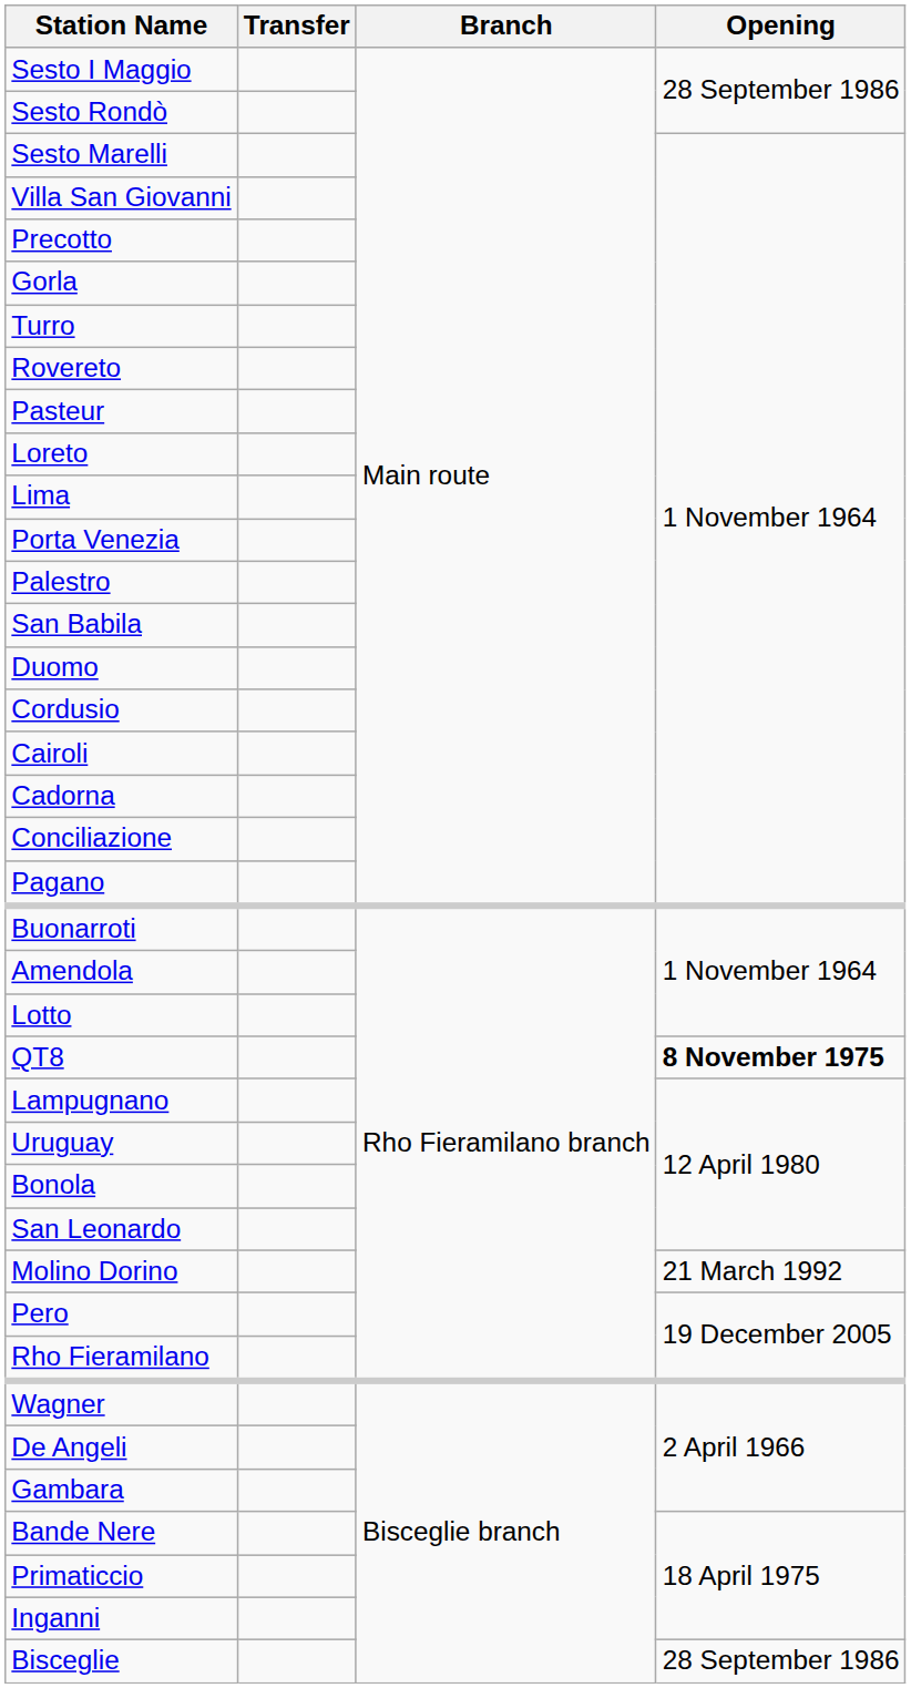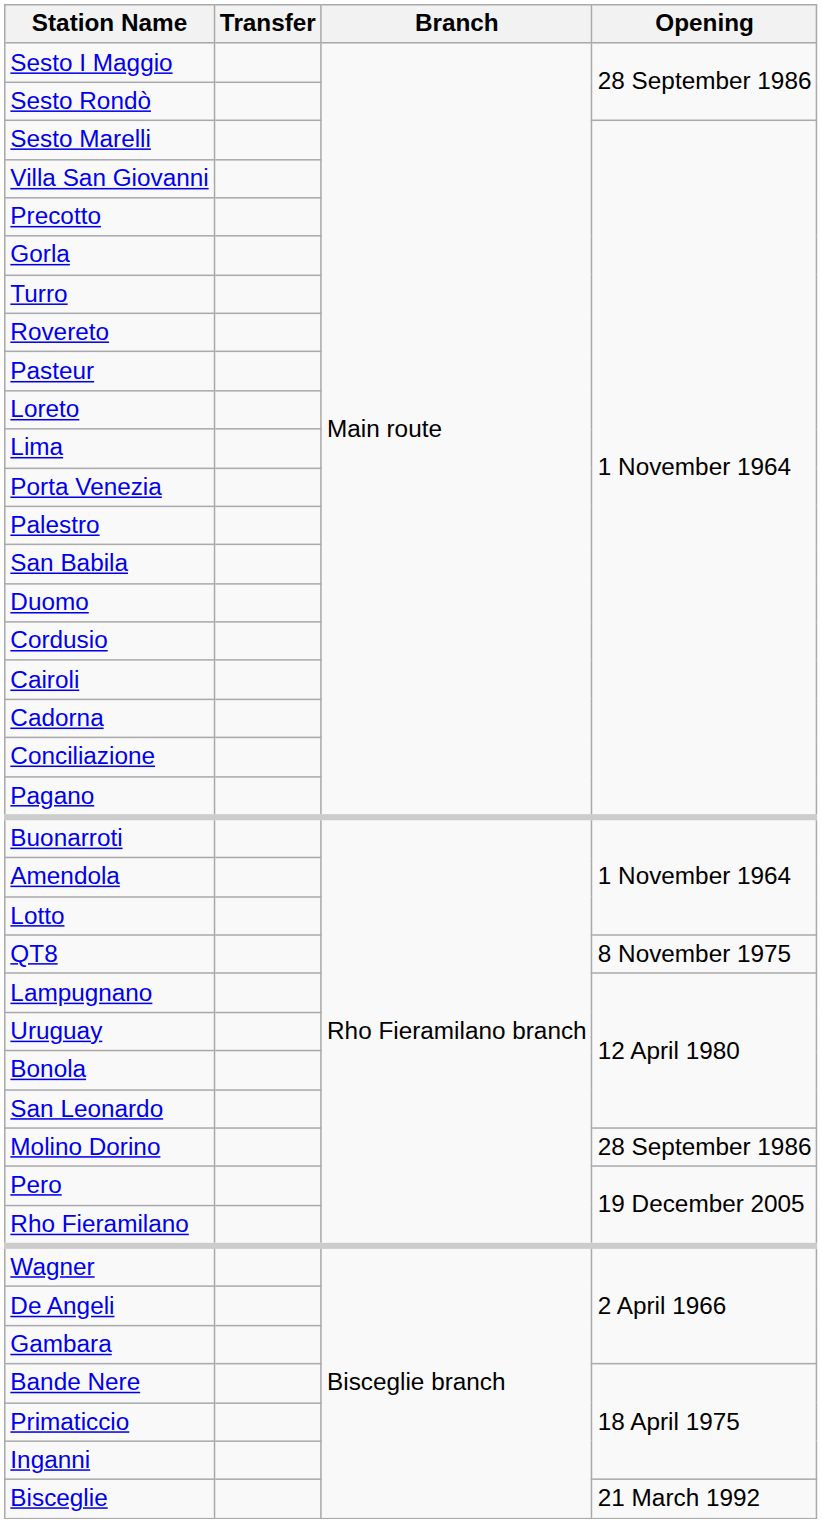 <table class="wikitable">
 <tr>
 <th>Station Name</th>
 <th>Transfer</th>
 <th>Branch</th>
 <th>Opening</th>
 </tr>
 <tr>
 <td><a href='#'>Sesto I Maggio</a></td>
 <td>    </td>
 <td rowspan="20">Main route</td>
 <td rowspan="2">28 September 1986</td>
 </tr>
 <tr>
 <td><a href='#'>Sesto Rondò</a></td>
 <td></td>
 </tr>
 <tr>
 <td><a href='#'>Sesto Marelli</a></td>
 <td></td>
 <td rowspan="18">1 November 1964</td>
 </tr>
 <tr>
 <td><a href='#'>Villa San Giovanni</a></td>
 <td></td>
 </tr>
 <tr>
 <td><a href='#'>Precotto</a></td>
 <td></td>
 </tr>
 <tr>
 <td><a href='#'>Gorla</a></td>
 <td></td>
 </tr>
 <tr>
 <td><a href='#'>Turro</a></td>
 <td></td>
 </tr>
 <tr>
 <td><a href='#'>Rovereto</a></td>
 <td></td>
 </tr>
 <tr>
 <td><a href='#'>Pasteur</a></td>
 <td></td>
 </tr>
 <tr>
 <td><a href='#'>Loreto</a></td>
 <td></td>
 </tr>
 <tr>
 <td><a href='#'>Lima</a></td>
 <td></td>
 </tr>
 <tr>
 <td><a href='#'>Porta Venezia</a></td>
 <td>    </td>
 </tr>
 <tr>
 <td><a href='#'>Palestro</a></td>
 <td></td>
 </tr>
 <tr>
 <td><a href='#'>San Babila</a></td>
 <td></td>
 </tr>
 <tr>
 <td><a href='#'>Duomo</a></td>
 <td></td>
 </tr>
 <tr>
 <td><a href='#'>Cordusio</a></td>
 <td></td>
 </tr>
 <tr>
 <td><a href='#'>Cairoli</a></td>
 <td></td>
 </tr>
 <tr>
 <td><a href='#'>Cadorna</a></td>
 <td><br>  </td>
 </tr>
 <tr>
 <td><a href='#'>Conciliazione</a></td>
 <td></td>
 </tr>
 <tr>
 <td><a href='#'>Pagano</a></td>
 <td></td>
 </tr>
 <tr style="border-top:4px solid #ccc">
 <td><a href='#'>Buonarroti</a></td>
 <td></td>
 <td rowspan="11">Rho Fieramilano branch</td>
 <td rowspan="3">1 November 1964</td>
 </tr>
 <tr>
 <td><a href='#'>Amendola</a></td>
 <td></td>
 </tr>
 <tr>
 <td><a href='#'>Lotto</a></td>
 <td></td>
 </tr>
 <tr>
 <td><a href='#'>QT8</a></td>
 <td></td>
-<td><strong>8 November 1975</strong></td>
+<td>8 November 1975</td>
 </tr>
 <tr>
 <td><a href='#'>Lampugnano</a></td>
 <td></td>
 <td rowspan="4">12 April 1980</td>
 </tr>
 <tr>
 <td><a href='#'>Uruguay</a></td>
 <td></td>
 </tr>
 <tr>
 <td><a href='#'>Bonola</a></td>
 <td></td>
 </tr>
 <tr>
 <td><a href='#'>San Leonardo</a></td>
 <td></td>
 </tr>
 <tr>
 <td><a href='#'>Molino Dorino</a></td>
 <td></td>
-<td>21 March 1992</td>
+<td>28 September 1986</td>
 </tr>
 <tr>
 <td><a href='#'>Pero</a></td>
 <td></td>
 <td rowspan="2">19 December 2005</td>
 </tr>
 <tr>
 <td><a href='#'>Rho Fieramilano</a></td>
 <td>   </td>
 </tr>
 <tr style="border-top:4px solid #ccc">
 <td><a href='#'>Wagner</a></td>
 <td></td>
 <td rowspan="7">Bisceglie branch</td>
 <td rowspan="3">2 April 1966</td>
 </tr>
 <tr>
 <td><a href='#'>De Angeli</a></td>
 <td></td>
 </tr>
 <tr>
 <td><a href='#'>Gambara</a></td>
 <td></td>
 </tr>
 <tr>
 <td><a href='#'>Bande Nere</a></td>
 <td></td>
 <td rowspan="3">18 April 1975</td>
 </tr>
 <tr>
 <td><a href='#'>Primaticcio</a></td>
 <td></td>
 </tr>
 <tr>
 <td><a href='#'>Inganni</a></td>
 <td></td>
 </tr>
 <tr>
 <td><a href='#'>Bisceglie</a></td>
 <td></td>
-<td>28 September 1986</td>
+<td>21 March 1992</td>
 </tr>
 </table>
